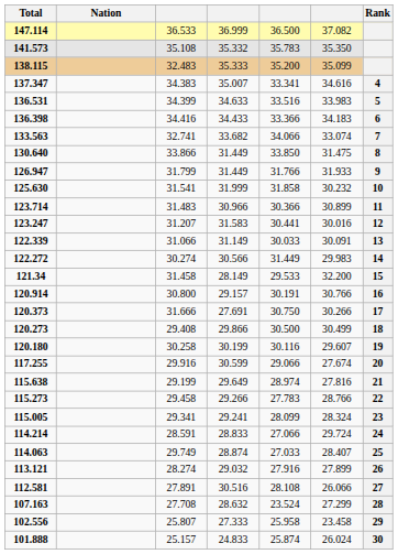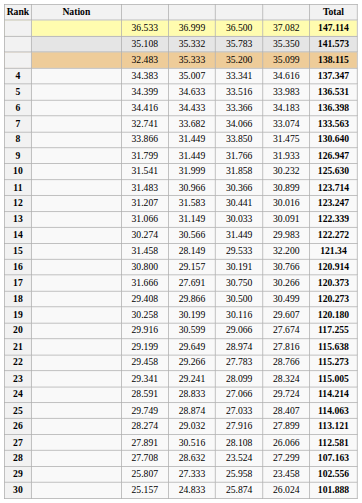 <table class="wikitable sortable" style="text-align:center; font-size:85%">
 <tr>
-<th ! scope="col" style="width:60px;">Total</th>
+<th scope="col" style="width:20px;">Rank</th>
 <th ! scope="col" style="width:120px;">Nation</th>
 <th ! scope="col" style="width:60px;"></th>
 <th ! scope="col" style="width:60px;"></th>
 <th ! scope="col" style="width:60px;"></th>
 <th ! scope="col" style="width:60px;"></th>
-<th scope="col" style="width:20px;">Rank</th>
+<th ! scope="col" style="width:60px;">Total</th>
 </tr>
 <tr style="background:#fffcaf;">
-<td><strong>147.114</strong></td>
+<th scope=row style="text-align:center"></th>
 <td align=left></td>
 <td>36.533</td>
 <td>36.999</td>
 <td>36.500</td>
 <td>37.082</td>
-<th scope=row style="text-align:center"></th>
+<td><strong>147.114</strong></td>
 </tr>
 <tr style="background:#e5e5e5;">
-<td><strong>141.573</strong></td>
+<th scope=row style="text-align:center"></th>
 <td align=left></td>
 <td>35.108</td>
 <td>35.332</td>
 <td>35.783</td>
 <td>35.350</td>
-<th scope=row style="text-align:center"></th>
+<td><strong>141.573</strong></td>
 </tr>
 <tr style="background:#ec9;">
-<td><strong>138.115</strong></td>
+<th scope=row style="text-align:center"></th>
 <td align=left></td>
 <td>32.483</td>
 <td>35.333</td>
 <td>35.200</td>
 <td>35.099</td>
-<th scope=row style="text-align:center"></th>
+<td><strong>138.115</strong></td>
 </tr>
 <tr>
-<td><strong>137.347</strong></td>
+<th scope=row style="text-align:center">4</th>
 <td align=left></td>
 <td>34.383</td>
 <td>35.007</td>
 <td>33.341</td>
 <td>34.616</td>
-<th scope=row style="text-align:center">4</th>
+<td><strong>137.347</strong></td>
 </tr>
 <tr>
-<td><strong>136.531</strong></td>
+<th scope=row style="text-align:center">5</th>
 <td align=left></td>
 <td>34.399</td>
 <td>34.633</td>
 <td>33.516</td>
 <td>33.983</td>
-<th scope=row style="text-align:center">5</th>
+<td><strong>136.531</strong></td>
 </tr>
 <tr>
-<td><strong>136.398</strong></td>
+<th scope=row style="text-align:center">6</th>
 <td align=left></td>
 <td>34.416</td>
 <td>34.433</td>
 <td>33.366</td>
 <td>34.183</td>
-<th scope=row style="text-align:center">6</th>
+<td><strong>136.398</strong></td>
 </tr>
 <tr>
-<td><strong>133.563</strong></td>
+<th scope=row style="text-align:center">7</th>
 <td align=left></td>
 <td>32.741</td>
 <td>33.682</td>
 <td>34.066</td>
 <td>33.074</td>
-<th scope=row style="text-align:center">7</th>
+<td><strong>133.563</strong></td>
 </tr>
 <tr>
-<td><strong>130.640</strong></td>
+<th scope=row style="text-align:center">8</th>
 <td align=left></td>
 <td>33.866</td>
 <td>31.449</td>
 <td>33.850</td>
 <td>31.475</td>
-<th scope=row style="text-align:center">8</th>
+<td><strong>130.640</strong></td>
 </tr>
 <tr>
-<td><strong>126.947</strong></td>
+<th scope=row style="text-align:center">9</th>
 <td align=left></td>
 <td>31.799</td>
 <td>31.449</td>
 <td>31.766</td>
 <td>31.933</td>
-<th scope=row style="text-align:center">9</th>
+<td><strong>126.947</strong></td>
 </tr>
 <tr>
-<td><strong>125.630</strong></td>
+<th scope=row style="text-align:center">10</th>
 <td align=left></td>
 <td>31.541</td>
 <td>31.999</td>
 <td>31.858</td>
 <td>30.232</td>
-<th scope=row style="text-align:center">10</th>
+<td><strong>125.630</strong></td>
 </tr>
 <tr>
-<td><strong>123.714</strong></td>
+<th scope=row style="text-align:center">11</th>
 <td align=left></td>
 <td>31.483</td>
 <td>30.966</td>
 <td>30.366</td>
 <td>30.899</td>
-<th scope=row style="text-align:center">11</th>
+<td><strong>123.714</strong></td>
 </tr>
 <tr>
-<td><strong>123.247</strong></td>
+<th scope=row style="text-align:center">12</th>
 <td align=left></td>
 <td>31.207</td>
 <td>31.583</td>
 <td>30.441</td>
 <td>30.016</td>
-<th scope=row style="text-align:center">12</th>
+<td><strong>123.247</strong></td>
 </tr>
 <tr>
-<td><strong>122.339</strong></td>
+<th scope=row style="text-align:center">13</th>
 <td align=left></td>
 <td>31.066</td>
 <td>31.149</td>
 <td>30.033</td>
 <td>30.091</td>
-<th scope=row style="text-align:center">13</th>
+<td><strong>122.339</strong></td>
 </tr>
 <tr>
-<td><strong>122.272</strong></td>
+<th scope=row style="text-align:center">14</th>
 <td align=left></td>
 <td>30.274</td>
 <td>30.566</td>
 <td>31.449</td>
 <td>29.983</td>
-<th scope=row style="text-align:center">14</th>
+<td><strong>122.272</strong></td>
 </tr>
 <tr>
-<td><strong>121.34</strong></td>
+<th scope=row style="text-align:center">15</th>
 <td align=left></td>
 <td>31.458</td>
 <td>28.149</td>
 <td>29.533</td>
 <td>32.200</td>
-<th scope=row style="text-align:center">15</th>
+<td><strong>121.34</strong></td>
 </tr>
 <tr>
-<td><strong>120.914</strong></td>
+<th scope=row style="text-align:center">16</th>
 <td align=left></td>
 <td>30.800</td>
 <td>29.157</td>
 <td>30.191</td>
 <td>30.766</td>
-<th scope=row style="text-align:center">16</th>
+<td><strong>120.914</strong></td>
 </tr>
 <tr>
-<td><strong>120.373</strong></td>
+<th scope=row style="text-align:center">17</th>
 <td align=left></td>
 <td>31.666</td>
 <td>27.691</td>
 <td>30.750</td>
 <td>30.266</td>
-<th scope=row style="text-align:center">17</th>
+<td><strong>120.373</strong></td>
 </tr>
 <tr>
-<td><strong>120.273</strong></td>
+<th scope=row style="text-align:center">18</th>
 <td align=left></td>
 <td>29.408</td>
 <td>29.866</td>
 <td>30.500</td>
 <td>30.499</td>
-<th scope=row style="text-align:center">18</th>
+<td><strong>120.273</strong></td>
 </tr>
 <tr>
-<td><strong>120.180</strong></td>
+<th scope=row style="text-align:center">19</th>
 <td align=left></td>
 <td>30.258</td>
 <td>30.199</td>
 <td>30.116</td>
 <td>29.607</td>
-<th scope=row style="text-align:center">19</th>
+<td><strong>120.180</strong></td>
 </tr>
 <tr>
-<td><strong>117.255</strong></td>
+<th scope=row style="text-align:center">20</th>
 <td align=left></td>
 <td>29.916</td>
 <td>30.599</td>
 <td>29.066</td>
 <td>27.674</td>
-<th scope=row style="text-align:center">20</th>
+<td><strong>117.255</strong></td>
 </tr>
 <tr>
-<td><strong>115.638</strong></td>
+<th scope=row style="text-align:center">21</th>
 <td align=left></td>
 <td>29.199</td>
 <td>29.649</td>
 <td>28.974</td>
 <td>27.816</td>
-<th scope=row style="text-align:center">21</th>
+<td><strong>115.638</strong></td>
 </tr>
 <tr>
-<td><strong>115.273</strong></td>
+<th scope=row style="text-align:center">22</th>
 <td align=left></td>
 <td>29.458</td>
 <td>29.266</td>
 <td>27.783</td>
 <td>28.766</td>
-<th scope=row style="text-align:center">22</th>
+<td><strong>115.273</strong></td>
 </tr>
 <tr>
-<td><strong>115.005</strong></td>
+<th scope=row style="text-align:center">23</th>
 <td align=left></td>
 <td>29.341</td>
 <td>29.241</td>
 <td>28.099</td>
 <td>28.324</td>
-<th scope=row style="text-align:center">23</th>
+<td><strong>115.005</strong></td>
 </tr>
 <tr>
-<td><strong>114.214</strong></td>
+<th scope=row style="text-align:center">24</th>
 <td align=left></td>
 <td>28.591</td>
 <td>28.833</td>
 <td>27.066</td>
 <td>29.724</td>
-<th scope=row style="text-align:center">24</th>
+<td><strong>114.214</strong></td>
 </tr>
 <tr>
-<td><strong>114.063</strong></td>
+<th scope=row style="text-align:center">25</th>
 <td align=left></td>
 <td>29.749</td>
 <td>28.874</td>
 <td>27.033</td>
 <td>28.407</td>
-<th scope=row style="text-align:center">25</th>
+<td><strong>114.063</strong></td>
 </tr>
 <tr>
-<td><strong>113.121</strong></td>
+<th scope=row style="text-align:center">26</th>
 <td align=left></td>
 <td>28.274</td>
 <td>29.032</td>
 <td>27.916</td>
 <td>27.899</td>
-<th scope=row style="text-align:center">26</th>
+<td><strong>113.121</strong></td>
 </tr>
 <tr>
-<td><strong>112.581</strong></td>
+<th scope=row style="text-align:center">27</th>
 <td align=left></td>
 <td>27.891</td>
 <td>30.516</td>
 <td>28.108</td>
 <td>26.066</td>
-<th scope=row style="text-align:center">27</th>
+<td><strong>112.581</strong></td>
 </tr>
 <tr>
-<td><strong>107.163</strong></td>
+<th scope=row style="text-align:center">28</th>
 <td align=left></td>
 <td>27.708</td>
 <td>28.632</td>
 <td>23.524</td>
 <td>27.299</td>
-<th scope=row style="text-align:center">28</th>
+<td><strong>107.163</strong></td>
 </tr>
 <tr>
-<td><strong>102.556</strong></td>
+<th scope=row style="text-align:center">29</th>
 <td align=left></td>
 <td>25.807</td>
 <td>27.333</td>
 <td>25.958</td>
 <td>23.458</td>
-<th scope=row style="text-align:center">29</th>
+<td><strong>102.556</strong></td>
 </tr>
 <tr>
-<td><strong>101.888</strong></td>
+<th scope=row style="text-align:center">30</th>
 <td align=left></td>
 <td>25.157</td>
 <td>24.833</td>
 <td>25.874</td>
 <td>26.024</td>
-<th scope=row style="text-align:center">30</th>
+<td><strong>101.888</strong></td>
 </tr>
 </table>
